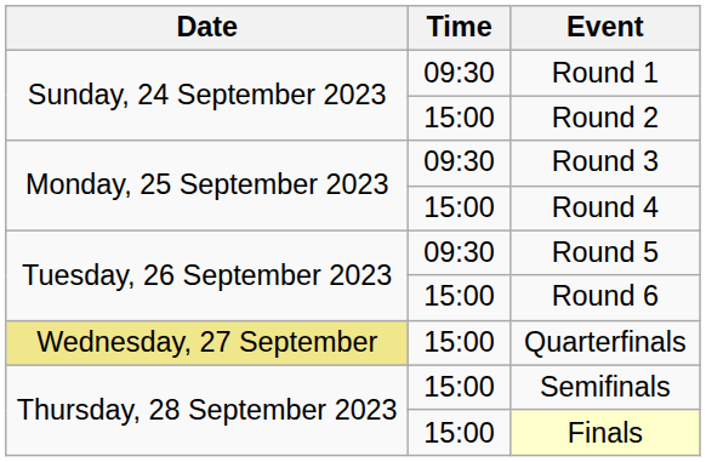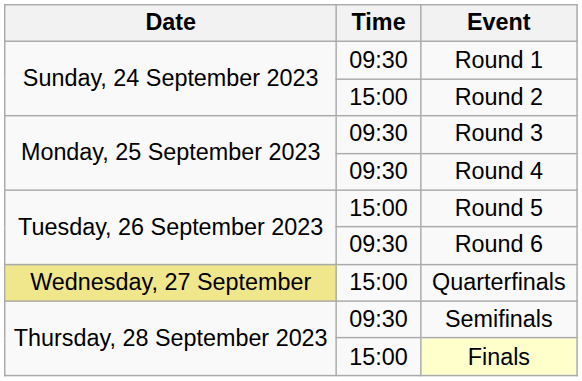 <table class = "wikitable" style="text-align:center;">
 <tr>
 <th width=220>Date</th>
 <th width=50>Time</th>
 <th width=100>Event</th>
 </tr>
 <tr>
 <td rowspan=2>Sunday, 24 September 2023</td>
 <td>09:30</td>
 <td>Round 1</td>
 </tr>
 <tr>
 <td>15:00</td>
 <td>Round 2</td>
 </tr>
 <tr>
 <td rowspan=2>Monday, 25 September 2023</td>
 <td>09:30</td>
 <td>Round 3</td>
 </tr>
 <tr>
-<td>15:00</td>
+<td>09:30</td>
 <td>Round 4</td>
 </tr>
 <tr>
 <td rowspan=2>Tuesday, 26 September 2023</td>
-<td>09:30</td>
+<td>15:00</td>
 <td>Round 5</td>
 </tr>
 <tr>
-<td>15:00</td>
+<td>09:30</td>
 <td>Round 6</td>
 </tr>
 <tr>
 <td style="background: khaki;">Wednesday, 27 September</td>
 <td>15:00</td>
 <td>Quarterfinals</td>
 </tr>
 <tr>
 <td rowspan=2>Thursday, 28 September 2023</td>
-<td>15:00</td>
+<td>09:30</td>
 <td>Semifinals</td>
 </tr>
 <tr>
 <td>15:00</td>
 <td bgcolor=ffffcc>Finals</td>
 </tr>
 </table>
